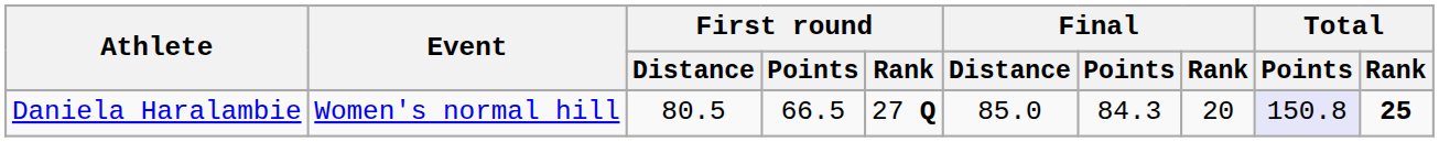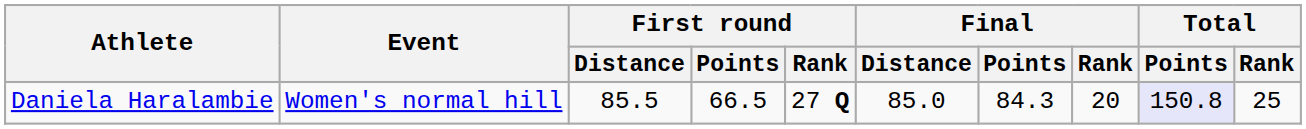 <table class="wikitable" style="font-size:90%">
 <tr>
 <th rowspan=2>Athlete</th>
 <th rowspan=2>Event</th>
 <th colspan=3>First round</th>
 <th colspan=3>Final</th>
 <th colspan=2>Total</th>
 </tr>
 <tr style="font-size:95%">
 <th>Distance</th>
 <th>Points</th>
 <th>Rank</th>
 <th>Distance</th>
 <th>Points</th>
 <th>Rank</th>
 <th>Points</th>
 <th>Rank</th>
 </tr>
 <tr align=center>
 <td align=left><a href='#'>Daniela Haralambie</a></td>
 <td align=left><a href='#'>Women's normal hill</a></td>
-<td>80.5</td>
+<td>85.5</td>
 <td>66.5</td>
 <td>27 <strong>Q</strong></td>
 <td>85.0</td>
 <td>84.3</td>
 <td>20</td>
 <td style="background: lavender;">150.8</td>
-<td><strong>25</strong></td>
+<td>25</td>
 </tr>
 </table>
